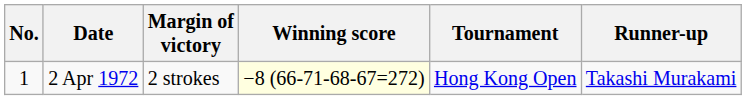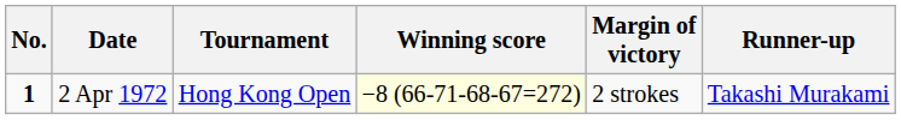 <table class="wikitable" style="font-size:95%;">
 <tr>
 <th>No.</th>
 <th>Date</th>
+<th>Tournament</th>
+<th>Winning score</th>
 <th>Margin of<br>victory</th>
-<th>Winning score</th>
-<th>Tournament</th>
 <th>Runner-up</th>
 </tr>
 <tr>
-<td align=center>1</td>
+<td align=center><strong>1</strong></td>
 <td align=right>2 Apr <a href='#'>1972</a></td>
+<td><a href='#'>Hong Kong Open</a></td>
+<td style="background: lightyellow;">−8 (66-71-68-67=272)</td>
 <td>2 strokes</td>
-<td style="background: lightyellow;">−8 (66-71-68-67=272)</td>
-<td><a href='#'>Hong Kong Open</a></td>
 <td> <a href='#'>Takashi Murakami</a></td>
 </tr>
 </table>
